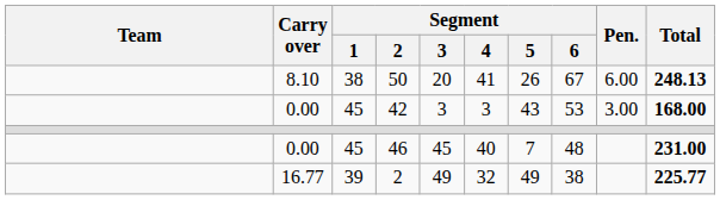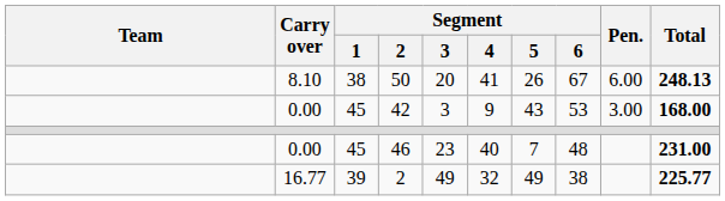 <table class=wikitable style="text-align:center">
 <tr>
 <th rowspan="2" width=220>Team</th>
 <th rowspan=2 width=40>Carry over</th>
 <th colspan=6>Segment</th>
 <th rowspan=2 width=35>Pen.</th>
 <th rowspan=2 width=50>Total</th>
 </tr>
 <tr>
 <th width=30>1</th>
 <th width=30>2</th>
 <th width=30>3</th>
 <th width=30>4</th>
 <th width=30>5</th>
 <th width=30>6</th>
 </tr>
 <tr>
 <td align=left><strong></strong></td>
 <td>8.10</td>
 <td>38</td>
 <td>50</td>
 <td>20</td>
 <td>41</td>
 <td>26</td>
 <td>67</td>
 <td>6.00</td>
 <td><strong>248.13</strong></td>
 </tr>
 <tr>
 <td align=left></td>
 <td>0.00</td>
 <td>45</td>
 <td>42</td>
 <td>3</td>
-<td>3</td>
+<td>9</td>
 <td>43</td>
 <td>53</td>
 <td>3.00</td>
 <td><strong>168.00</strong></td>
 </tr>
 <tr style="background:#DDDDDD;">
 <td colspan=10></td>
 </tr>
 <tr>
 <td align=left><strong></strong></td>
 <td>0.00</td>
 <td>45</td>
 <td>46</td>
-<td>45</td>
+<td>23</td>
 <td>40</td>
 <td>7</td>
 <td>48</td>
 <td></td>
 <td><strong>231.00</strong></td>
 </tr>
 <tr>
 <td align=left></td>
 <td>16.77</td>
 <td>39</td>
 <td>2</td>
 <td>49</td>
 <td>32</td>
 <td>49</td>
 <td>38</td>
 <td></td>
 <td><strong>225.77</strong></td>
 </tr>
 </table>
